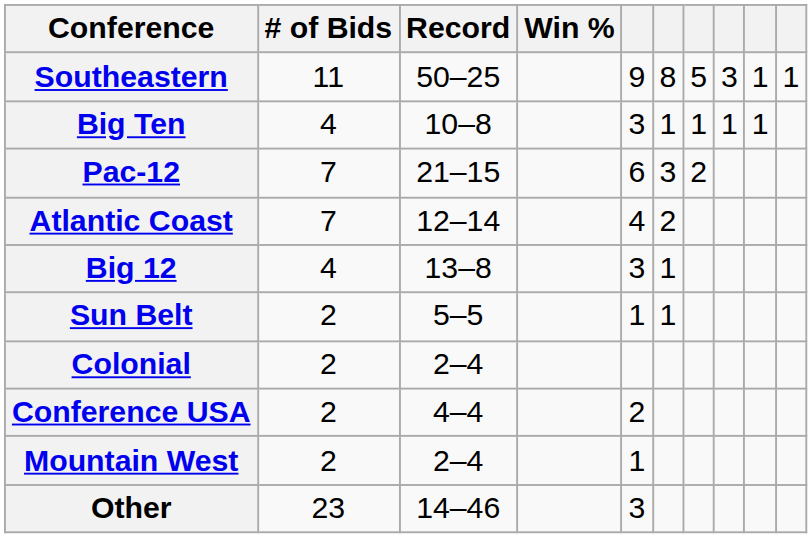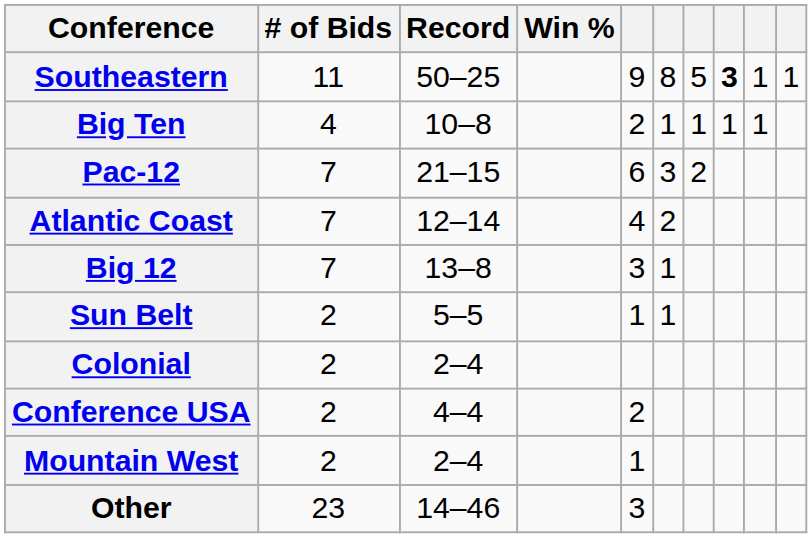 <table class="wikitable sortable plainrowheaders" style="text-align:center">
 <tr>
 <th scope="col">Conference</th>
 <th scope="col"># of Bids</th>
 <th scope="col">Record</th>
 <th scope="col">Win %</th>
 <th scope="col"></th>
 <th scope="col"></th>
 <th scope="col"></th>
 <th scope="col"></th>
 <th scope="col"></th>
 <th scope="col"></th>
 </tr>
 <tr style="text-align:center;">
 <th scope="row"><a href='#'>Southeastern</a></th>
 <td>11</td>
 <td>50–25</td>
 <td></td>
 <td>9</td>
 <td>8</td>
 <td>5</td>
-<td>3</td>
+<td><strong>3</strong></td>
 <td>1</td>
 <td>1</td>
 </tr>
 <tr style="text-align:center;">
 <th scope="row"><a href='#'>Big Ten</a></th>
 <td>4</td>
 <td>10–8</td>
 <td></td>
-<td>3</td>
+<td>2</td>
 <td>1</td>
 <td>1</td>
 <td>1</td>
 <td>1</td>
 <td></td>
 </tr>
 <tr style="text-align:center;">
 <th scope="row"><a href='#'>Pac-12</a></th>
 <td>7</td>
 <td>21–15</td>
 <td></td>
 <td>6</td>
 <td>3</td>
 <td>2</td>
 <td></td>
 <td></td>
 <td></td>
 </tr>
 <tr style="text-align:center;">
 <th scope="row"><a href='#'>Atlantic Coast</a></th>
 <td>7</td>
 <td>12–14</td>
 <td></td>
 <td>4</td>
 <td>2</td>
 <td></td>
 <td></td>
 <td></td>
 <td></td>
 </tr>
 <tr style="text-align:center;">
 <th scope="row"><a href='#'>Big 12</a></th>
-<td>4</td>
+<td>7</td>
 <td>13–8</td>
 <td></td>
 <td>3</td>
 <td>1</td>
 <td></td>
 <td></td>
 <td></td>
 <td></td>
 </tr>
 <tr style="text-align:center;">
 <th scope="row"><a href='#'>Sun Belt</a></th>
 <td>2</td>
 <td>5–5</td>
 <td></td>
 <td>1</td>
 <td>1</td>
 <td></td>
 <td></td>
 <td></td>
 <td></td>
 </tr>
 <tr style="text-align:center;">
 <th scope="row"><a href='#'>Colonial</a></th>
 <td>2</td>
 <td>2–4</td>
 <td></td>
 <td></td>
 <td></td>
 <td></td>
 <td></td>
 <td></td>
 <td></td>
 </tr>
 <tr style="text-align:center;">
 <th scope="row"><a href='#'>Conference USA</a></th>
 <td>2</td>
 <td>4–4</td>
 <td></td>
 <td>2</td>
 <td></td>
 <td></td>
 <td></td>
 <td></td>
 <td></td>
 </tr>
 <tr style="text-align:center;">
 <th scope="row"><a href='#'>Mountain West</a></th>
 <td>2</td>
 <td>2–4</td>
 <td></td>
 <td>1</td>
 <td></td>
 <td></td>
 <td></td>
 <td></td>
 <td></td>
 </tr>
 <tr style="text-align:center;">
 <th scope="row">Other</th>
 <td>23</td>
 <td>14–46</td>
 <td></td>
 <td>3</td>
 <td></td>
 <td></td>
 <td></td>
 <td></td>
 <td></td>
 </tr>
 </table>
